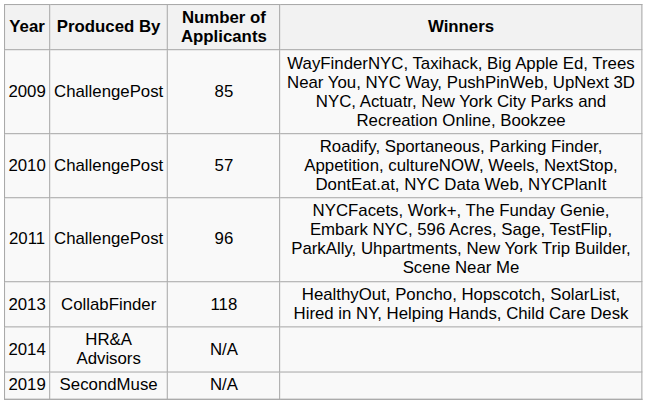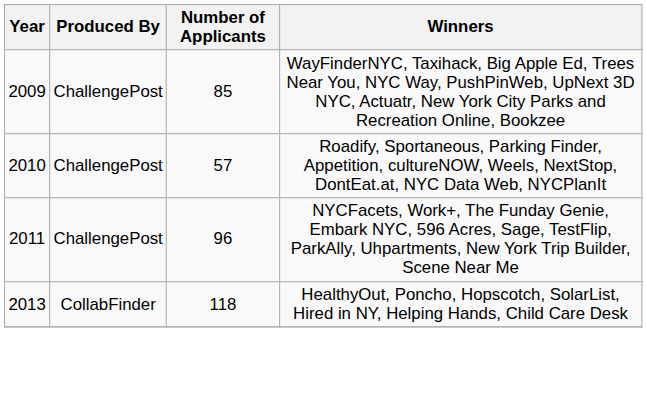 <table class="wikitable" style="text-align:center;">
 <tr>
 <th>Year</th>
 <th>Produced By</th>
 <th>Number of Applicants</th>
 <th>Winners</th>
 </tr>
 <tr>
 <td>2009</td>
 <td>ChallengePost</td>
 <td>85</td>
 <td>WayFinderNYC, Taxihack, Big Apple Ed, Trees Near You, NYC Way, PushPinWeb, UpNext 3D NYC, Actuatr, New York City Parks and Recreation Online, Bookzee</td>
 </tr>
 <tr>
 <td>2010</td>
 <td>ChallengePost</td>
 <td>57</td>
 <td>Roadify, Sportaneous, Parking Finder, Appetition, cultureNOW, Weels, NextStop, DontEat.at, NYC Data Web, NYCPlanIt</td>
 </tr>
 <tr>
 <td>2011</td>
 <td>ChallengePost</td>
 <td>96</td>
 <td>NYCFacets, Work+, The Funday Genie, Embark NYC, 596 Acres, Sage, TestFlip, ParkAlly, Uhpartments, New York Trip Builder, Scene Near Me</td>
 </tr>
 <tr>
 <td>2013</td>
 <td>CollabFinder</td>
 <td>118</td>
 <td>HealthyOut, Poncho, Hopscotch, SolarList, Hired in NY, Helping Hands, Child Care Desk</td>
 </tr>
 <tr>
-<td>2014</td>
-<td>HR&A Advisors</td>
-<td>N/A</td>
-<td></td>
-</tr>
-<tr>
-<td>2019</td>
-<td>SecondMuse</td>
-<td>N/A</td>
-<td></td>
-</tr>
-<tr>
 </tr>
 </table>
